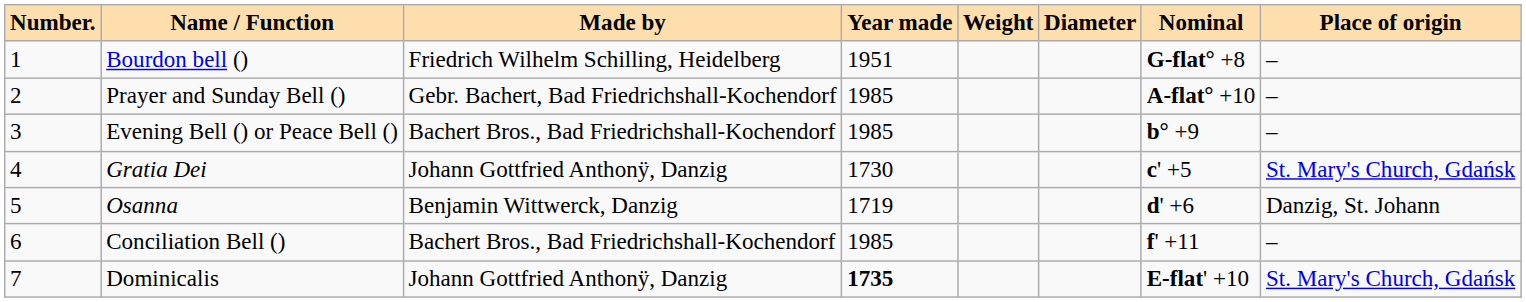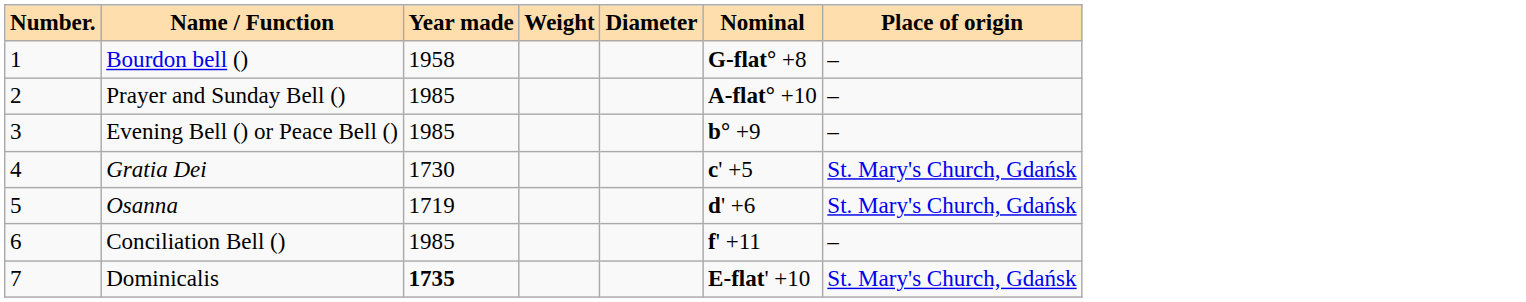 <table class="wikitable">
 <tr>
 <th style="background-color:#FFDEAD;">Number.</th>
 <th style="background-color:#FFDEAD;">Name / Function</th>
-<th style="background-color:#FFDEAD;">Made by</th>
 <th style="background-color:#FFDEAD;">Year made</th>
 <th style="background-color:#FFDEAD;">Weight</th>
 <th style="background-color:#FFDEAD;">Diameter</th>
 <th style="background-color:#FFDEAD;">Nominal</th>
 <th style="background-color:#FFDEAD;">Place of origin</th>
 </tr>
 <tr ---->
 <td>1</td>
 <td><a href='#'>Bourdon bell</a> ()</td>
-<td>Friedrich Wilhelm Schilling, Heidelberg</td>
-<td>1951</td>
+<td>1958</td>
 <td></td>
 <td></td>
 <td><strong>G-flat°</strong> +8</td>
 <td>–</td>
 </tr>
 <tr ---->
 <td>2</td>
 <td>Prayer and Sunday Bell ()</td>
-<td>Gebr. Bachert, Bad Friedrichshall-Kochendorf</td>
 <td>1985</td>
 <td></td>
 <td></td>
 <td><strong>A-flat°</strong> +10</td>
 <td>–</td>
 </tr>
 <tr ---->
 <td>3</td>
 <td>Evening Bell () or Peace Bell ()</td>
-<td>Bachert Bros., Bad Friedrichshall-Kochendorf</td>
 <td>1985</td>
 <td></td>
 <td></td>
 <td><strong>b°</strong> +9</td>
 <td>–</td>
 </tr>
 <tr ---->
 <td>4</td>
 <td><em>Gratia Dei</em></td>
-<td>Johann Gottfried Anthonÿ, Danzig</td>
 <td>1730</td>
 <td></td>
 <td></td>
 <td><strong>c</strong>' +5</td>
 <td><a href='#'>St. Mary's Church, Gdańsk</a></td>
 </tr>
 <tr ---->
 <td>5</td>
 <td><em>Osanna</em></td>
-<td>Benjamin Wittwerck, Danzig</td>
 <td>1719</td>
 <td></td>
 <td></td>
 <td><strong>d</strong>' +6</td>
-<td>Danzig, St. Johann</td>
+<td><a href='#'>St. Mary's Church, Gdańsk</a></td>
 </tr>
 <tr ---->
 <td>6</td>
 <td>Conciliation Bell ()</td>
-<td>Bachert Bros., Bad Friedrichshall-Kochendorf</td>
 <td>1985</td>
 <td></td>
 <td></td>
 <td><strong>f</strong>' +11</td>
 <td>–</td>
 </tr>
 <tr ---->
 <td>7</td>
 <td>Dominicalis</td>
-<td>Johann Gottfried Anthonÿ, Danzig</td>
 <td><strong>1735</strong></td>
 <td></td>
 <td></td>
 <td><strong>E-flat</strong>' +10</td>
 <td><a href='#'>St. Mary's Church, Gdańsk</a></td>
 </tr>
 </table>
